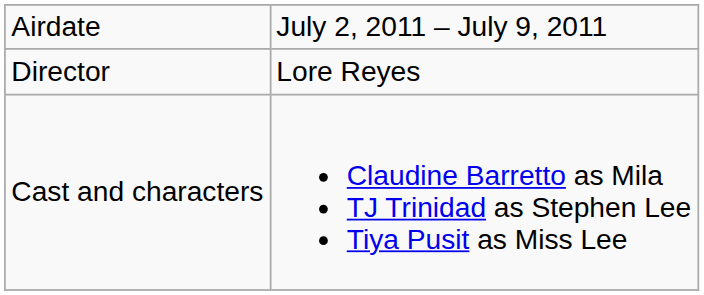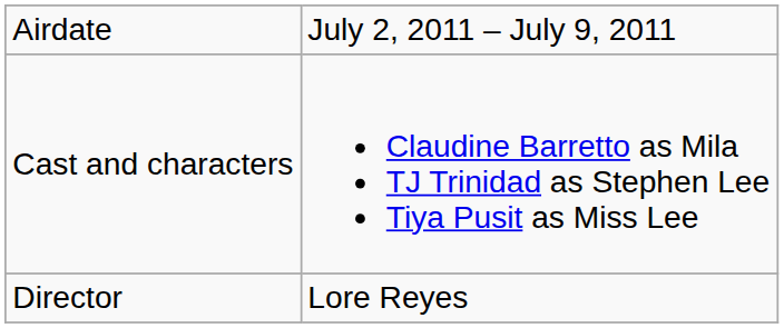 <table class="wikitable">
 <tr>
 <td>Airdate</td>
 <td>July 2, 2011 – July 9, 2011</td>
 </tr>
 <tr>
+<td>Cast and characters</td>
+<td><br><ul><li><a href='#'>Claudine Barretto</a> as Mila</li><li><a href='#'>TJ Trinidad</a> as Stephen Lee</li><li><a href='#'>Tiya Pusit</a> as Miss Lee</li></ul></td>
+</tr>
+<tr>
 <td>Director</td>
 <td>Lore Reyes</td>
 </tr>
-<tr>
-<td>Cast and characters</td>
-<td><br><ul><li><a href='#'>Claudine Barretto</a> as Mila</li><li><a href='#'>TJ Trinidad</a> as Stephen Lee</li><li><a href='#'>Tiya Pusit</a> as Miss Lee</li></ul></td>
-</tr>
 </table>
